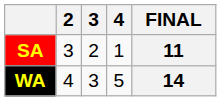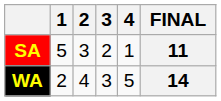 <table class=wikitable style="width:20%;15%;15%;15%;15%;20%">
 <tr>
 <th></th>
+<th>1</th>
 <th>2</th>
 <th>3</th>
 <th>4</th>
 <th>FINAL</th>
 </tr>
 <tr>
 <th style="background:red; color:yellow">SA</th>
+<td align=center>5</td>
 <td align=center>3</td>
 <td align=center>2</td>
 <td align=center>1</td>
 <th>11</th>
 </tr>
 <tr>
 <th style="background:black; color:yellow">WA</th>
+<td align=center>2</td>
 <td align=center>4</td>
 <td align=center>3</td>
 <td align=center>5</td>
 <th>14</th>
 </tr>
 </table>
